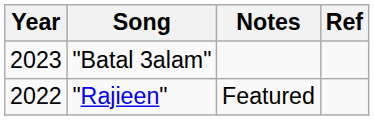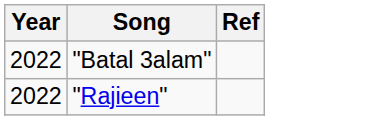 <table class="wikitable">
 <tr>
 <th>Year</th>
 <th>Song</th>
-<th>Notes</th>
 <th>Ref</th>
 </tr>
 <tr>
-<td>2023</td>
+<td>2022</td>
 <td>"Batal 3alam"</td>
-<td></td>
 <td></td>
 </tr>
 <tr>
 <td>2022</td>
 <td>"<a href='#'>Rajieen</a>"</td>
-<td>Featured</td>
 <td></td>
 </tr>
 </table>
